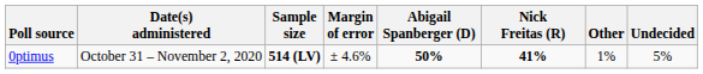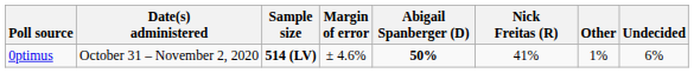 <table class="wikitable" style="font-size:90%;text-align:center;">
 <tr valign=bottom>
 <th>Poll source</th>
 <th>Date(s)<br>administered</th>
 <th>Sample<br>size</th>
 <th>Margin<br>of error</th>
 <th style="width:100px;">Abigail<br>Spanberger (D)</th>
 <th style="width:100px;">Nick<br>Freitas (R)</th>
 <th>Other</th>
 <th>Undecided</th>
 </tr>
 <tr>
 <td style="text-align:left;"><a href='#'>0ptimus</a></td>
 <td>October 31 – November 2, 2020</td>
 <td><strong>514 (LV)</strong></td>
 <td>± 4.6%</td>
 <td><strong>50%</strong></td>
-<td><strong>41%</strong></td>
+<td>41%</td>
 <td>1%</td>
-<td>5%</td>
+<td>6%</td>
 </tr>
 </table>
